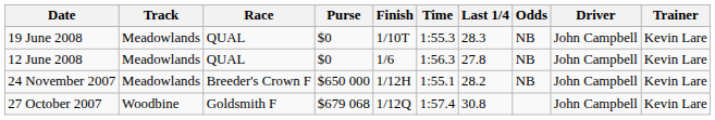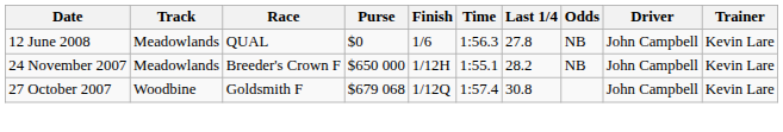 <table class="wikitable">
 <tr>
 <th>Date</th>
 <th>Track</th>
 <th>Race</th>
 <th>Purse</th>
 <th>Finish</th>
 <th>Time</th>
 <th>Last 1/4</th>
 <th>Odds</th>
 <th>Driver</th>
 <th>Trainer</th>
-</tr>
-<tr>
-<td>19 June 2008</td>
-<td>Meadowlands</td>
-<td>QUAL</td>
-<td>$0</td>
-<td>1/10T</td>
-<td>1:55.3</td>
-<td>28.3</td>
-<td>NB</td>
-<td>John Campbell</td>
-<td>Kevin Lare</td>
 </tr>
 <tr>
 <td>12 June 2008</td>
 <td>Meadowlands</td>
 <td>QUAL</td>
 <td>$0</td>
 <td>1/6</td>
 <td>1:56.3</td>
 <td>27.8</td>
 <td>NB</td>
 <td>John Campbell</td>
 <td>Kevin Lare</td>
 </tr>
 <tr>
 <td>24 November 2007</td>
 <td>Meadowlands</td>
 <td>Breeder's Crown F</td>
 <td>$650 000</td>
 <td>1/12H</td>
 <td>1:55.1</td>
 <td>28.2</td>
 <td>NB</td>
 <td>John Campbell</td>
 <td>Kevin Lare</td>
 </tr>
 <tr>
 <td>27 October 2007</td>
 <td>Woodbine</td>
 <td>Goldsmith F</td>
 <td>$679 068</td>
 <td>1/12Q</td>
 <td>1:57.4</td>
 <td>30.8</td>
 <td></td>
 <td>John Campbell</td>
 <td>Kevin Lare</td>
 </tr>
 </table>
